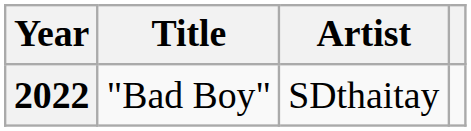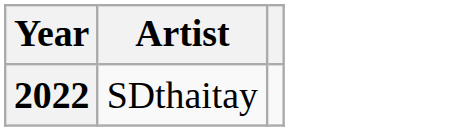 <table class="wikitable">
 <tr>
 <th>Year</th>
-<th>Title</th>
 <th>Artist</th>
 <th></th>
 </tr>
 <tr>
 <th>2022</th>
-<td>"Bad Boy"</td>
 <td>SDthaitay</td>
 <td></td>
 </tr>
 </table>
